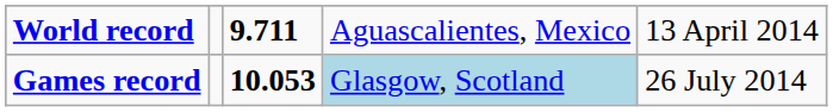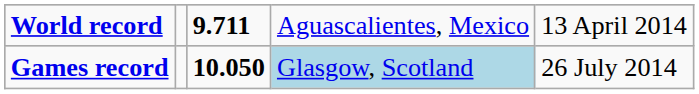 <table class="wikitable">
 <tr>
 <td><a href='#'><strong>World record</strong></a></td>
 <td></td>
 <td><strong>9.711</strong></td>
 <td><a href='#'>Aguascalientes</a>, <a href='#'>Mexico</a></td>
 <td>13 April 2014</td>
 </tr>
 <tr>
 <td><a href='#'><strong>Games record</strong></a></td>
 <td></td>
-<td><strong>10.053</strong></td>
+<td><strong>10.050</strong></td>
 <td style="background: lightblue;"><a href='#'>Glasgow</a>, <a href='#'>Scotland</a></td>
 <td>26 July 2014</td>
 </tr>
 </table>
